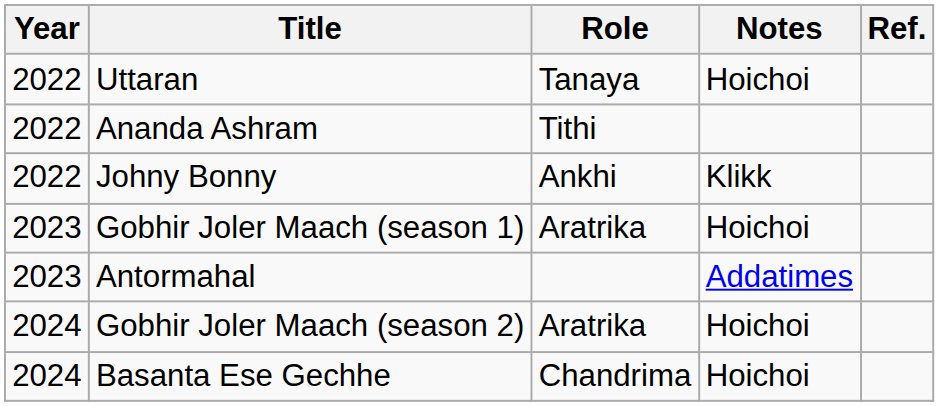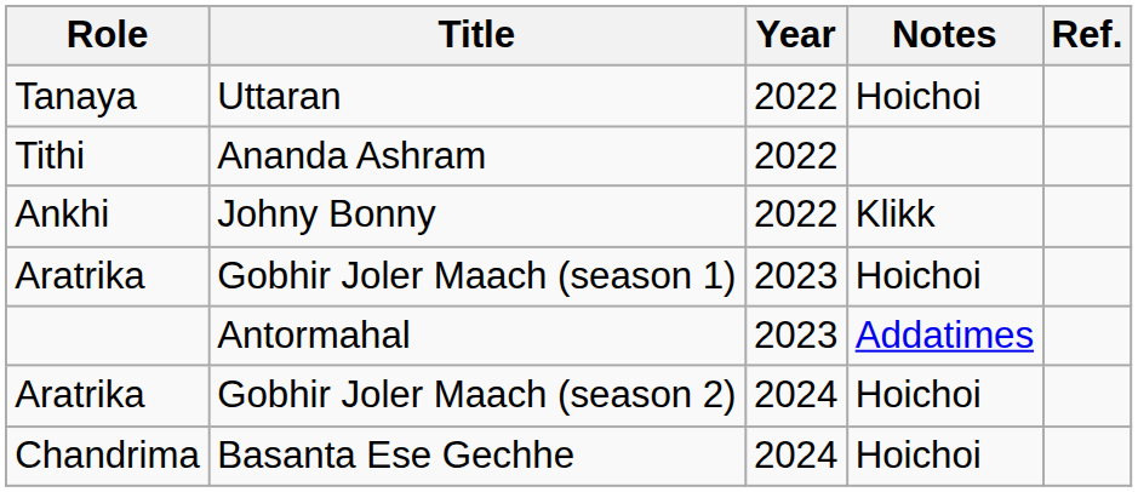 <table class="wikitable plainrowheaders sortable">
 <tr>
+<th scope="col">Role</th>
+<th scope="col">Title</th>
 <th scope="col">Year</th>
-<th scope="col">Title</th>
-<th scope="col">Role</th>
 <th scope="col">Notes</th>
 <th scope="col">Ref.</th>
 </tr>
 <tr>
+<td>Tanaya</td>
+<td>Uttaran</td>
 <td>2022</td>
-<td>Uttaran</td>
-<td>Tanaya</td>
 <td>Hoichoi</td>
 <td></td>
 </tr>
 <tr>
+<td>Tithi</td>
+<td>Ananda Ashram</td>
 <td>2022</td>
-<td>Ananda Ashram</td>
-<td>Tithi</td>
 <td></td>
 <td></td>
 </tr>
 <tr>
+<td>Ankhi</td>
+<td>Johny Bonny</td>
 <td>2022</td>
-<td>Johny Bonny</td>
-<td>Ankhi</td>
 <td>Klikk</td>
 <td></td>
 </tr>
 <tr>
+<td>Aratrika</td>
+<td>Gobhir Joler Maach (season 1)</td>
 <td>2023</td>
-<td>Gobhir Joler Maach (season 1)</td>
-<td>Aratrika</td>
 <td>Hoichoi</td>
 <td></td>
 </tr>
 <tr>
+<td></td>
+<td>Antormahal</td>
 <td>2023</td>
-<td>Antormahal</td>
-<td></td>
 <td><a href='#'>Addatimes</a></td>
 <td></td>
 </tr>
 <tr>
+<td>Aratrika</td>
+<td>Gobhir Joler Maach (season 2)</td>
 <td>2024</td>
-<td>Gobhir Joler Maach (season 2)</td>
-<td>Aratrika</td>
 <td>Hoichoi</td>
 <td></td>
 </tr>
 <tr>
+<td>Chandrima</td>
+<td>Basanta Ese Gechhe</td>
 <td>2024</td>
-<td>Basanta Ese Gechhe</td>
-<td>Chandrima</td>
 <td>Hoichoi</td>
 <td></td>
 </tr>
 </table>
